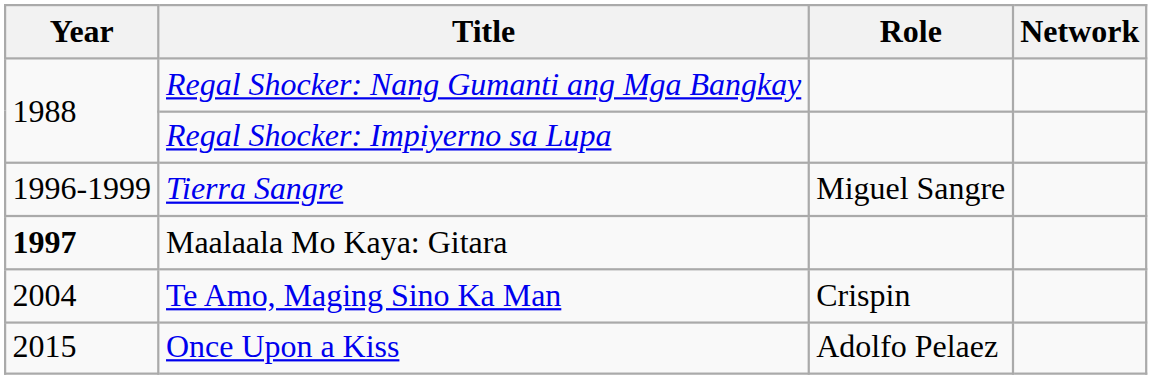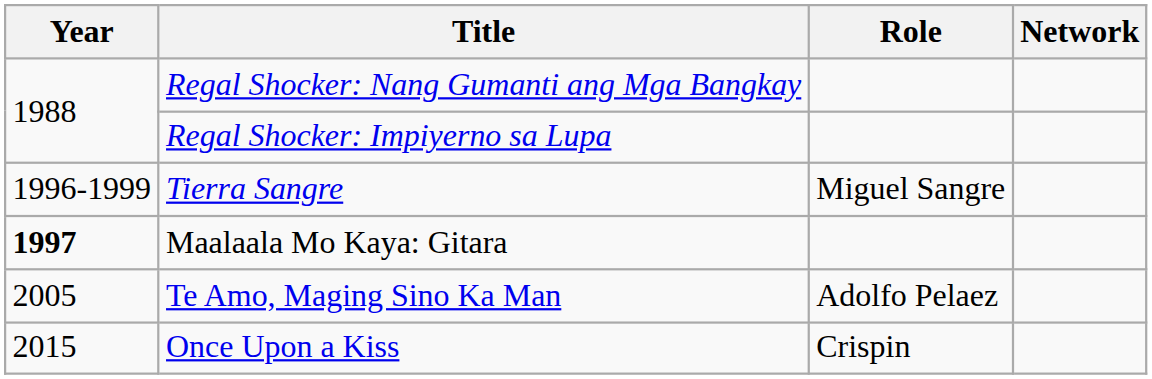 <table class="wikitable" style="font-size: 90%;">
 <tr>
 <th>Year</th>
 <th>Title</th>
 <th>Role</th>
 <th>Network</th>
 </tr>
 <tr>
 <td rowspan="2">1988</td>
 <td><em><a href='#'>Regal Shocker: Nang Gumanti ang Mga Bangkay</a></em></td>
 <td></td>
 <td></td>
 </tr>
 <tr>
 <td><em><a href='#'>Regal Shocker: Impiyerno sa Lupa</a></em></td>
 <td></td>
 <td></td>
 </tr>
 <tr>
 <td>1996-1999</td>
 <td><em><a href='#'>Tierra Sangre</a></em></td>
 <td>Miguel Sangre</td>
 <td></td>
 </tr>
 <tr>
 <td><strong>1997</strong></td>
 <td>Maalaala Mo Kaya: Gitara<em></td>
 <td></td>
 <td></td>
 </tr>
 <tr>
-<td>2004</td>
+<td>2005</td>
 <td></em><a href='#'>Te Amo, Maging Sino Ka Man</a><em></td>
-<td>Crispin</td>
+<td>Adolfo Pelaez</td>
 <td></td>
 </tr>
 <tr>
 <td>2015</td>
 <td></em><a href='#'>Once Upon a Kiss</a><em></td>
-<td>Adolfo Pelaez</td>
+<td>Crispin</td>
 <td></td>
 </tr>
 </table>
